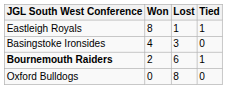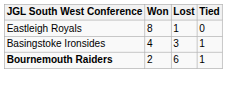 <table class="wikitable" border="1">
 <tr>
 <th>JGL South West Conference</th>
 <th>Won</th>
 <th>Lost</th>
 <th>Tied</th>
 </tr>
 <tr>
 <td>Eastleigh Royals</td>
 <td>8</td>
 <td>1</td>
-<td>1</td>
+<td>0</td>
 </tr>
 <tr>
 <td>Basingstoke Ironsides</td>
 <td>4</td>
 <td>3</td>
-<td>0</td>
+<td>1</td>
 </tr>
 <tr>
 <td><strong>Bournemouth Raiders</strong></td>
 <td>2</td>
 <td>6</td>
 <td>1</td>
 </tr>
-<tr>
-<td>Oxford Bulldogs</td>
-<td>0</td>
-<td>8</td>
-<td>0</td>
-</tr>
 </table>
